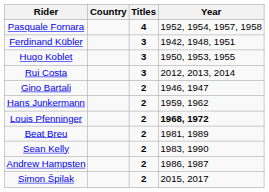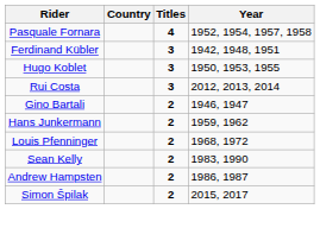 <table class="wikitable">
 <tr>
 <th>Rider</th>
 <th>Country</th>
 <th>Titles</th>
 <th>Year</th>
 </tr>
 <tr>
 <td align="center"><a href='#'>Pasquale Fornara</a></td>
 <td align="center"></td>
 <td align="center"><strong>4</strong></td>
 <td>1952, 1954, 1957, 1958</td>
 </tr>
 <tr>
 <td align="center"><a href='#'>Ferdinand Kübler</a></td>
 <td align="center"></td>
 <td align="center"><strong>3</strong></td>
 <td>1942, 1948, 1951</td>
 </tr>
 <tr>
 <td align="center"><a href='#'>Hugo Koblet</a></td>
 <td align="center"></td>
 <td align="center"><strong>3</strong></td>
 <td>1950, 1953, 1955</td>
 </tr>
 <tr>
 <td align="center"><a href='#'>Rui Costa</a></td>
 <td align="center"></td>
 <td align="center"><strong>3</strong></td>
 <td>2012, 2013, 2014</td>
 </tr>
 <tr>
 <td align="center"><a href='#'>Gino Bartali</a></td>
 <td align="center"></td>
 <td align="center"><strong>2</strong></td>
 <td>1946, 1947</td>
 </tr>
 <tr>
 <td align="center"><a href='#'>Hans Junkermann</a></td>
 <td align="center"></td>
 <td align="center"><strong>2</strong></td>
 <td>1959, 1962</td>
 </tr>
 <tr>
 <td align="center"><a href='#'>Louis Pfenninger</a></td>
 <td align="center"></td>
 <td align="center"><strong>2</strong></td>
-<td><strong>1968, 1972</strong></td>
-</tr>
-<tr>
-<td align="center"><a href='#'>Beat Breu</a></td>
-<td align="center"></td>
-<td align="center"><strong>2</strong></td>
-<td>1981, 1989</td>
+<td>1968, 1972</td>
 </tr>
 <tr>
 <td align="center"><a href='#'>Sean Kelly</a></td>
 <td align="center"></td>
 <td align="center"><strong>2</strong></td>
 <td>1983, 1990</td>
 </tr>
 <tr>
 <td align="center"><a href='#'>Andrew Hampsten</a></td>
 <td align="center"></td>
 <td align="center"><strong>2</strong></td>
 <td>1986, 1987</td>
 </tr>
 <tr>
 <td align="center"><a href='#'>Simon Špilak</a></td>
 <td align="center"></td>
 <td align="center"><strong>2</strong></td>
 <td>2015, 2017</td>
 </tr>
 </table>
